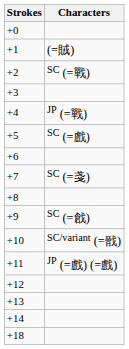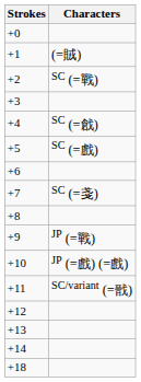 <table class="wikitable">
 <tr>
 <th>Strokes</th>
 <th>Characters</th>
 </tr>
 <tr --->
 <td>+0</td>
 <td style="font-size: large;"></td>
 </tr>
 <tr --->
 <td>+1</td>
 <td style="font-size: large;">    (=賊)</td>
 </tr>
 <tr --->
 <td>+2</td>
 <td style="font-size: large;"><sup>SC</sup> (=戰)</td>
 </tr>
 <tr --->
 <td>+3</td>
 <td style="font-size: large;">  </td>
 </tr>
 <tr --->
 <td>+4</td>
-<td style="font-size: large;">      <sup>JP</sup> (=戰)</td>
+<td style="font-size: large;">   <sup>SC</sup> (=戧)</td>
 </tr>
 <tr --->
 <td>+5</td>
 <td style="font-size: large;">   <sup>SC</sup> (=戲) </td>
 </tr>
 <tr --->
 <td>+6</td>
 <td style="font-size: large;"></td>
 </tr>
 <tr --->
 <td>+7</td>
 <td style="font-size: large;">  <sup>SC</sup> (=戔)</td>
 </tr>
 <tr --->
 <td>+8</td>
 <td style="font-size: large;">  </td>
 </tr>
 <tr --->
 <td>+9</td>
-<td style="font-size: large;">   <sup>SC</sup> (=戧)</td>
+<td style="font-size: large;">      <sup>JP</sup> (=戰)</td>
 </tr>
 <tr --->
 <td>+10</td>
-<td style="font-size: large;">     <sup>SC/variant</sup> (=戩)</td>
+<td style="font-size: large;">  <sup>JP</sup> (=戲)  (=戲) </td>
 </tr>
 <tr --->
 <td>+11</td>
-<td style="font-size: large;">  <sup>JP</sup> (=戲)  (=戲) </td>
+<td style="font-size: large;">     <sup>SC/variant</sup> (=戩)</td>
 </tr>
 <tr --->
 <td>+12</td>
 <td style="font-size: large;"></td>
 </tr>
 <tr --->
 <td>+13</td>
 <td style="font-size: large;"></td>
 </tr>
 <tr --->
 <td>+14</td>
 <td style="font-size: large;"> </td>
 </tr>
 <tr --->
 <td>+18</td>
 <td style="font-size: large;"></td>
 </tr>
 </table>
